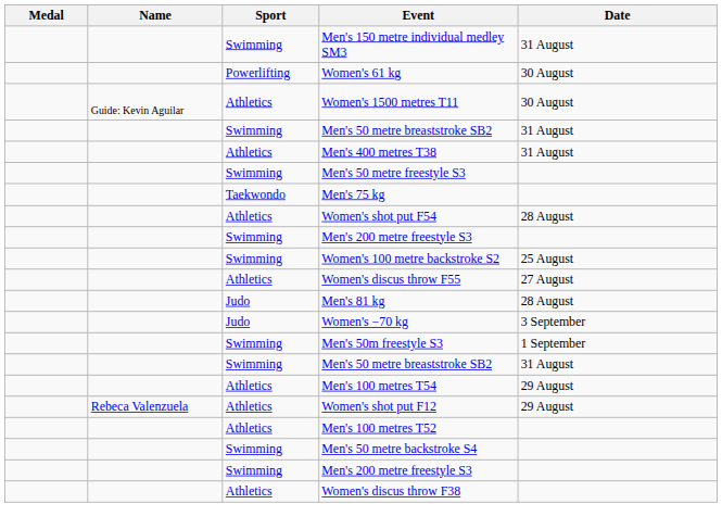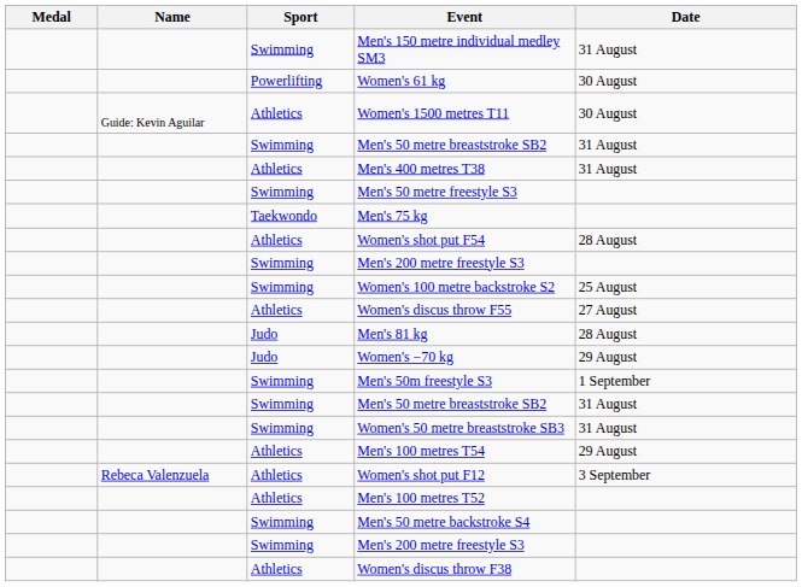 <table class="wikitable sortable" style="font-size:95%">
 <tr>
 <th style="width:6em">Medal</th>
 <th style="width:10em">Name</th>
 <th style="width:7em">Sport</th>
 <th style="width:15em">Event</th>
 <th style="width:15em">Date</th>
 </tr>
 <tr>
 <td></td>
 <td></td>
 <td><a href='#'>Swimming</a></td>
 <td><a href='#'>Men's 150 metre individual medley SM3</a></td>
 <td>31 August</td>
 </tr>
 <tr>
 <td></td>
 <td></td>
 <td><a href='#'>Powerlifting</a></td>
 <td><a href='#'>Women's 61 kg</a></td>
 <td>30 August</td>
 </tr>
 <tr>
 <td></td>
 <td><br><small>Guide: Kevin Aguilar</small></td>
 <td><a href='#'>Athletics</a></td>
 <td><a href='#'>Women's 1500 metres T11</a></td>
 <td>30 August</td>
 </tr>
 <tr>
 <td></td>
 <td></td>
 <td><a href='#'>Swimming</a></td>
 <td><a href='#'>Men's 50 metre breaststroke SB2</a></td>
 <td>31 August</td>
 </tr>
 <tr>
 <td></td>
 <td></td>
 <td><a href='#'>Athletics</a></td>
 <td><a href='#'>Men's 400 metres T38</a></td>
 <td>31 August</td>
 </tr>
 <tr>
 <td></td>
 <td></td>
 <td><a href='#'>Swimming</a></td>
 <td><a href='#'>Men's 50 metre freestyle S3</a></td>
 <td></td>
 </tr>
 <tr>
 <td></td>
 <td></td>
 <td><a href='#'>Taekwondo</a></td>
 <td><a href='#'>Men's 75 kg</a></td>
 <td></td>
 </tr>
 <tr>
 <td></td>
 <td></td>
 <td><a href='#'>Athletics</a></td>
 <td><a href='#'>Women's shot put F54</a></td>
 <td>28 August</td>
 </tr>
 <tr>
 <td></td>
 <td></td>
 <td><a href='#'>Swimming</a></td>
 <td><a href='#'>Men's 200 metre freestyle S3</a></td>
 <td></td>
 </tr>
 <tr>
 <td></td>
 <td></td>
 <td><a href='#'>Swimming</a></td>
 <td><a href='#'>Women's 100 metre backstroke S2</a></td>
 <td>25 August</td>
 </tr>
 <tr>
 <td></td>
 <td></td>
 <td><a href='#'>Athletics</a></td>
 <td><a href='#'>Women's discus throw F55</a></td>
 <td>27 August</td>
 </tr>
 <tr>
 <td></td>
 <td></td>
 <td><a href='#'>Judo</a></td>
 <td><a href='#'>Men's 81 kg</a></td>
 <td>28 August</td>
 </tr>
 <tr>
 <td></td>
 <td></td>
 <td><a href='#'>Judo</a></td>
 <td><a href='#'>Women's −70 kg</a></td>
-<td>3 September</td>
+<td>29 August</td>
 </tr>
 <tr>
 <td></td>
 <td></td>
 <td><a href='#'>Swimming</a></td>
 <td><a href='#'>Men's 50m freestyle S3</a></td>
 <td>1 September</td>
 </tr>
 <tr>
 <td></td>
 <td></td>
 <td><a href='#'>Swimming</a></td>
 <td><a href='#'>Men's 50 metre breaststroke SB2</a></td>
 <td>31 August</td>
 </tr>
 <tr>
 <td></td>
 <td></td>
+<td><a href='#'>Swimming</a></td>
+<td><a href='#'>Women's 50 metre breaststroke SB3</a></td>
+<td>31 August</td>
+</tr>
+<tr>
+<td></td>
+<td></td>
 <td><a href='#'>Athletics</a></td>
 <td><a href='#'>Men's 100 metres T54</a></td>
 <td>29 August</td>
 </tr>
 <tr>
 <td></td>
 <td><a href='#'>Rebeca Valenzuela</a></td>
 <td><a href='#'>Athletics</a></td>
 <td><a href='#'>Women's shot put F12</a></td>
-<td>29 August</td>
+<td>3 September</td>
 </tr>
 <tr>
 <td></td>
 <td></td>
 <td><a href='#'>Athletics</a></td>
 <td><a href='#'>Men's 100 metres T52</a></td>
 <td></td>
 </tr>
 <tr>
 <td></td>
 <td></td>
 <td><a href='#'>Swimming</a></td>
 <td><a href='#'>Men's 50 metre backstroke S4</a></td>
 <td></td>
 </tr>
 <tr>
 <td></td>
 <td></td>
 <td><a href='#'>Swimming</a></td>
 <td><a href='#'>Men's 200 metre freestyle S3</a></td>
 <td></td>
 </tr>
 <tr>
 <td></td>
 <td></td>
 <td><a href='#'>Athletics</a></td>
 <td><a href='#'>Women's discus throw F38</a></td>
 <td></td>
 </tr>
 </table>
